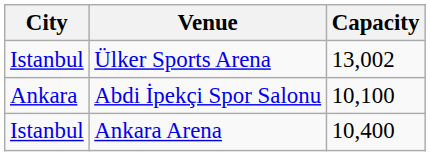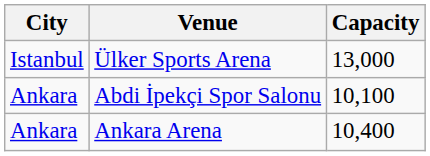 <table class=wikitable>
 <tr>
 <th>City</th>
 <th>Venue</th>
 <th>Capacity</th>
 </tr>
 <tr>
 <td><a href='#'>Istanbul</a></td>
 <td><a href='#'>Ülker Sports Arena</a></td>
-<td>13,002</td>
+<td>13,000</td>
 </tr>
 <tr>
 <td><a href='#'>Ankara</a></td>
 <td><a href='#'>Abdi İpekçi Spor Salonu</a></td>
 <td>10,100</td>
 </tr>
 <tr>
-<td><a href='#'>Istanbul</a></td>
+<td><a href='#'>Ankara</a></td>
 <td><a href='#'>Ankara Arena</a></td>
 <td>10,400</td>
 </tr>
 </table>
